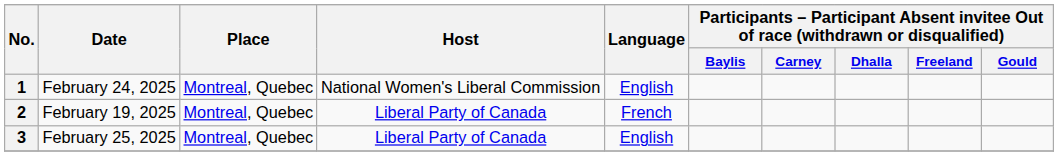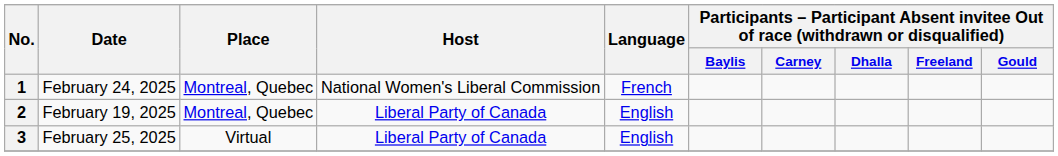 <table class="wikitable" style="font-size:85%; text-align:center;">
 <tr>
 </tr>
 <tr>
 <th rowspan="2" style="white-space:nowrap;">No.</th>
 <th rowspan="2">Date</th>
 <th rowspan="2">Place</th>
 <th rowspan="2">Host</th>
 <th rowspan="2">Language</th>
 <th colspan="5">Participants –  Participant Absent invitee  Out of race (withdrawn or disqualified)</th>
 </tr>
 <tr>
 <th scope="col" style="width:4em;"><small><a href='#'>Baylis</a></small></th>
 <th scope="col" style="width:4em;"><small><a href='#'>Carney</a></small></th>
 <th scope="col" style="width:4em;"><small><a href='#'>Dhalla</a></small></th>
 <th scope="col" style="width:4em;"><small><a href='#'>Freeland</a></small></th>
 <th scope="col" style="width:4em;"><small><a href='#'>Gould</a></small></th>
 </tr>
 <tr>
 <th>1</th>
 <td style="white-space:nowrap;">February 24, 2025</td>
 <td style="white-space:nowrap;"><a href='#'>Montreal</a>, Quebec</td>
 <td style="white-space:nowrap; text-align:center;">National Women's Liberal Commission</td>
-<td style="white-space:nowrap;"><a href='#'>English</a></td>
+<td style="white-space:nowrap;"><a href='#'>French</a></td>
 <td></td>
 <td></td>
 <td></td>
 <td></td>
 <td></td>
 </tr>
 <tr>
 <th>2</th>
 <td style="white-space:nowrap;">February 19, 2025</td>
 <td style="white-space:nowrap;"><a href='#'>Montreal</a>, Quebec</td>
 <td style="white-space:nowrap; text-align:center;"><a href='#'>Liberal Party of Canada</a></td>
-<td style="white-space:nowrap;"><a href='#'>French</a></td>
+<td style="white-space:nowrap;"><a href='#'>English</a></td>
 <td></td>
 <td></td>
 <td></td>
 <td></td>
 <td></td>
 </tr>
 <tr>
 <th>3</th>
 <td style="white-space:nowrap;">February 25, 2025</td>
-<td style="white-space:nowrap;"><a href='#'>Montreal</a>, Quebec</td>
+<td style="white-space:nowrap;">Virtual</td>
 <td style="white-space:nowrap; text-align:center;"><a href='#'>Liberal Party of Canada</a></td>
 <td style="white-space:nowrap;"><a href='#'>English</a></td>
 <td></td>
 <td></td>
 <td></td>
 <td></td>
 <td></td>
 </tr>
 <tr>
 </tr>
 </table>
